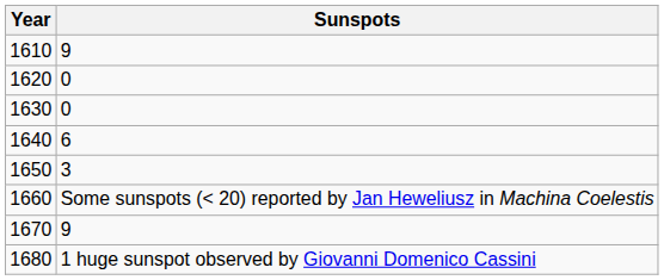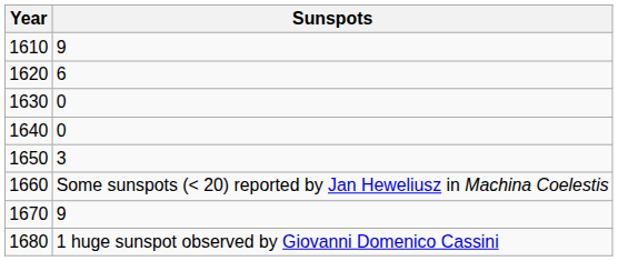 <table class="wikitable">
 <tr>
 <th>Year</th>
 <th>Sunspots</th>
 </tr>
 <tr>
 <td>1610</td>
 <td>9</td>
 </tr>
 <tr>
 <td>1620</td>
-<td>0</td>
+<td>6</td>
 </tr>
 <tr>
 <td>1630</td>
 <td>0</td>
 </tr>
 <tr>
 <td>1640</td>
-<td>6</td>
+<td>0</td>
 </tr>
 <tr>
 <td>1650</td>
 <td>3</td>
 </tr>
 <tr>
 <td>1660</td>
 <td>Some sunspots (< 20) reported by <a href='#'>Jan Heweliusz</a> in <em>Machina Coelestis</em></td>
 </tr>
 <tr>
 <td>1670</td>
 <td>9</td>
 </tr>
 <tr>
 <td>1680</td>
 <td>1 huge sunspot observed by <a href='#'>Giovanni Domenico Cassini</a></td>
 </tr>
 </table>
